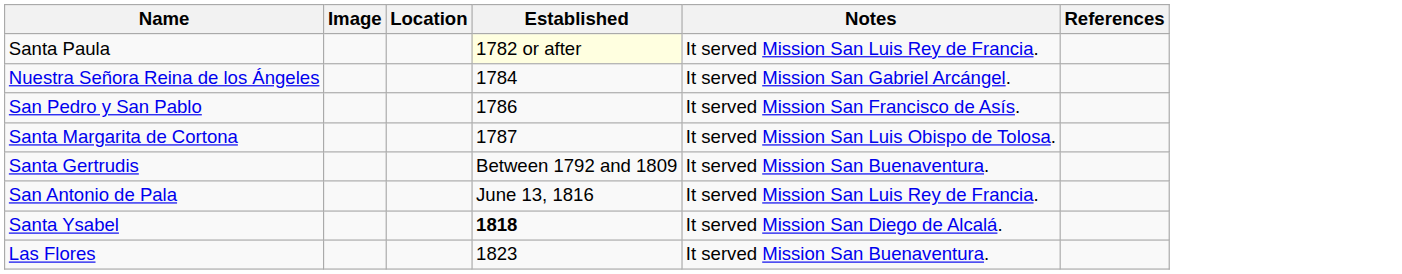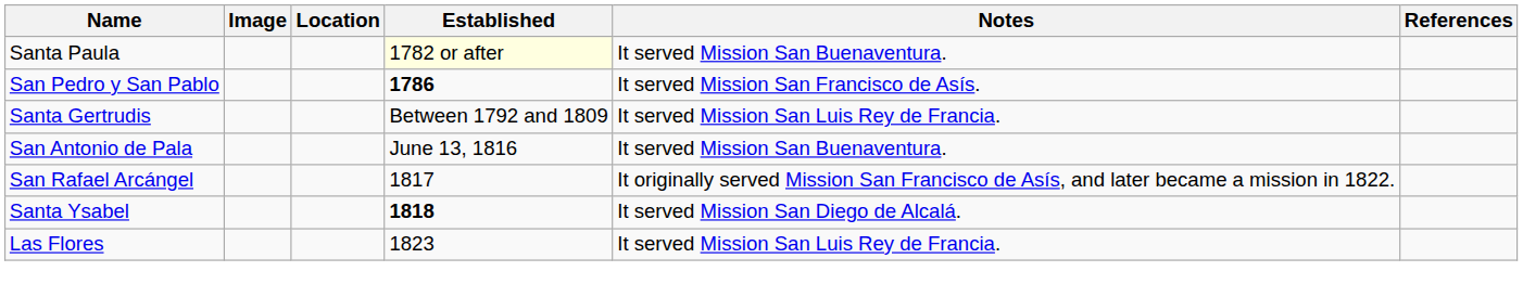 <table class="wikitable">
 <tr>
 <th>Name</th>
 <th>Image</th>
 <th>Location</th>
 <th>Established</th>
 <th>Notes</th>
 <th>References</th>
 </tr>
 <tr>
 <td>Santa Paula</td>
 <td></td>
 <td><small></small></td>
 <td style="background: lightyellow;">1782 or after</td>
-<td>It served <a href='#'>Mission San Luis Rey de Francia</a>.</td>
-</tr>
-<tr>
-<td><a href='#'>Nuestra Señora Reina de los Ángeles</a></td>
-<td></td>
-<td><small></small></td>
-<td>1784</td>
-<td>It served <a href='#'>Mission San Gabriel Arcángel</a>.</td>
-<td></td>
+<td>It served <a href='#'>Mission San Buenaventura</a>.</td>
 </tr>
 <tr>
 <td><a href='#'>San Pedro y San Pablo</a></td>
 <td></td>
 <td><small></small></td>
-<td>1786</td>
+<td><strong>1786</strong></td>
 <td>It served <a href='#'>Mission San Francisco de Asís</a>.</td>
-<td></td>
-</tr>
-<tr>
-<td><a href='#'>Santa Margarita de Cortona</a></td>
-<td></td>
-<td><small></small></td>
-<td>1787</td>
-<td>It served <a href='#'>Mission San Luis Obispo de Tolosa</a>.</td>
 <td></td>
 </tr>
 <tr>
 <td><a href='#'>Santa Gertrudis</a></td>
 <td></td>
 <td><small></small></td>
 <td>Between 1792 and 1809</td>
-<td>It served <a href='#'>Mission San Buenaventura</a>.</td>
+<td>It served <a href='#'>Mission San Luis Rey de Francia</a>.</td>
 <td></td>
 </tr>
 <tr>
 <td><a href='#'>San Antonio de Pala</a></td>
 <td></td>
 <td><small></small></td>
 <td>June 13, 1816</td>
-<td>It served <a href='#'>Mission San Luis Rey de Francia</a>.</td>
+<td>It served <a href='#'>Mission San Buenaventura</a>.</td>
+<td></td>
+</tr>
+<tr>
+<td><a href='#'>San Rafael Arcángel</a></td>
+<td></td>
+<td><small></small></td>
+<td>1817</td>
+<td>It originally served <a href='#'>Mission San Francisco de Asís</a>, and later became a mission in 1822.</td>
 <td></td>
 </tr>
 <tr>
 <td><a href='#'>Santa Ysabel</a></td>
 <td></td>
 <td><small></small></td>
 <td><strong>1818</strong></td>
 <td>It served <a href='#'>Mission San Diego de Alcalá</a>.</td>
 <td></td>
 </tr>
 <tr>
 <td><a href='#'>Las Flores</a></td>
 <td></td>
 <td><small></small></td>
 <td>1823</td>
-<td>It served <a href='#'>Mission San Buenaventura</a>.</td>
+<td>It served <a href='#'>Mission San Luis Rey de Francia</a>.</td>
 <td></td>
 </tr>
 </table>
